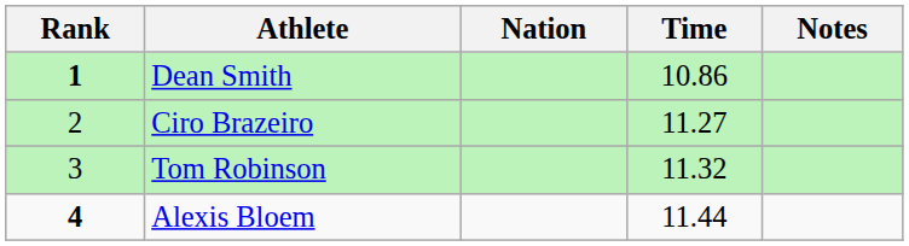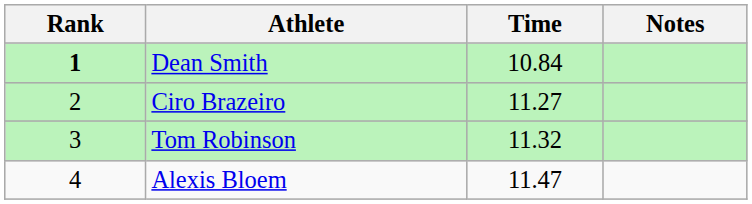 <table class="wikitable sortable" style="text-align:center;width: 55%;">
 <tr>
 <th scope="col">Rank</th>
 <th scope="col">Athlete</th>
-<th scope="col">Nation</th>
 <th scope="col">Time</th>
 <th scope="col">Notes</th>
 </tr>
 <tr bgcolor="#bbf3bb">
 <td><strong>1</strong></td>
 <td align=left><a href='#'>Dean Smith</a></td>
-<td align=left></td>
-<td>10.86</td>
+<td>10.84</td>
 <td></td>
 </tr>
 <tr bgcolor="#bbf3bb">
 <td>2</td>
 <td align=left><a href='#'>Ciro Brazeiro</a></td>
-<td align=left></td>
 <td>11.27</td>
 <td></td>
 </tr>
 <tr bgcolor="#bbf3bb">
 <td>3</td>
 <td align=left><a href='#'>Tom Robinson</a></td>
-<td align=left></td>
 <td>11.32</td>
 <td></td>
 </tr>
 <tr>
-<td><strong>4</strong></td>
+<td>4</td>
 <td align=left><a href='#'>Alexis Bloem</a></td>
-<td align=left></td>
-<td>11.44</td>
+<td>11.47</td>
 <td></td>
 </tr>
 </table>
